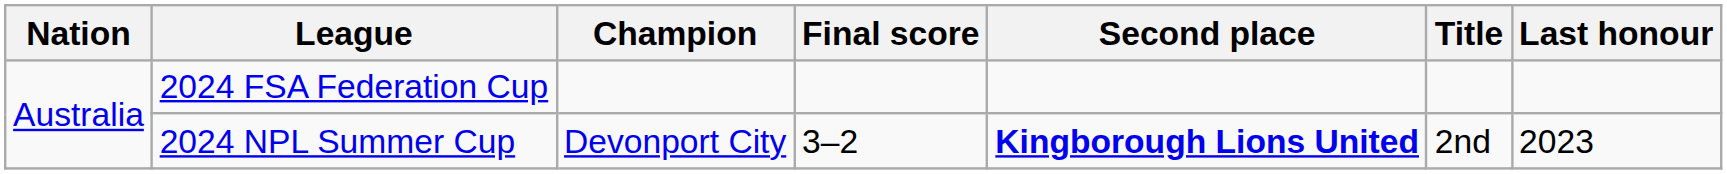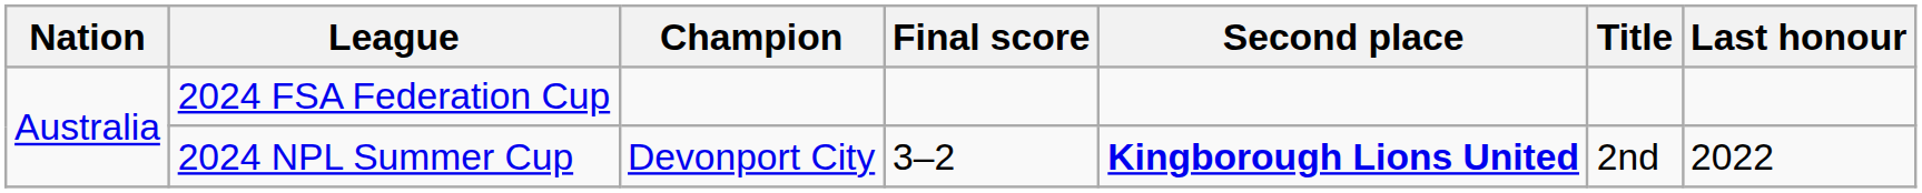 <table class=wikitable style="font-size:14px">
 <tr>
 <th>Nation</th>
 <th>League</th>
 <th>Champion</th>
 <th>Final score</th>
 <th>Second place</th>
 <th data-sort-type="number">Title</th>
 <th>Last honour</th>
 </tr>
 <tr>
 <td align=left rowspan=2> <a href='#'>Australia</a></td>
 <td align=left><a href='#'>2024 FSA Federation Cup</a></td>
 <td></td>
 <td></td>
 <td></td>
 <td></td>
 <td></td>
 </tr>
 <tr>
 <td align=left><a href='#'>2024 NPL Summer Cup</a></td>
 <td><a href='#'>Devonport City</a></td>
 <td>3–2</td>
 <td><strong><a href='#'>Kingborough Lions United</a></strong></td>
 <td>2nd</td>
-<td>2023</td>
+<td>2022</td>
 </tr>
 </table>
